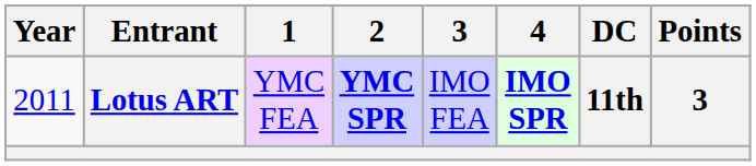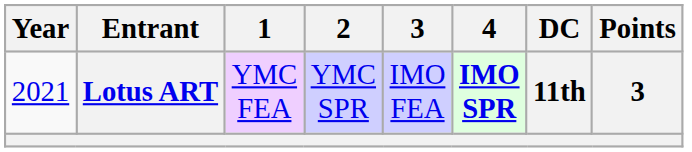 <table class="wikitable" style="text-align:center; font-size:85%">
 <tr>
 <th>Year</th>
 <th>Entrant</th>
 <th>1</th>
 <th>2</th>
 <th>3</th>
 <th>4</th>
 <th>DC</th>
 <th>Points</th>
 </tr>
 <tr>
-<td><a href='#'>2011</a></td>
+<td><a href='#'>2021</a></td>
 <th nowrap><a href='#'>Lotus ART</a></th>
 <td style="background:#EFCFFF;"><a href='#'>YMC<br>FEA</a><br></td>
-<td style="background:#CFCFFF;"><strong><a href='#'>YMC<br>SPR</a><br></strong></td>
+<td style="background:#CFCFFF;"><a href='#'>YMC<br>SPR</a><br></td>
 <td style="background:#CFCFFF;"><a href='#'>IMO<br>FEA</a><br></td>
 <td style="background:#dfffdf;"><strong><a href='#'>IMO<br>SPR</a><br></strong></td>
 <th>11th</th>
 <th>3</th>
 </tr>
 <tr>
 <th colspan="8"></th>
 </tr>
 </table>
